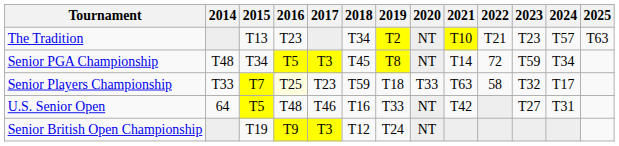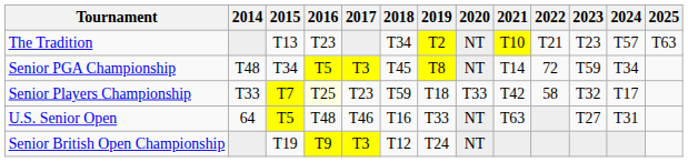 <table class="wikitable" style="font-size:95%;text-align:center;">
 <tr>
 <th>Tournament</th>
 <th>2014</th>
 <th>2015</th>
 <th>2016</th>
 <th>2017</th>
 <th>2018</th>
 <th>2019</th>
 <th>2020</th>
 <th>2021</th>
 <th>2022</th>
 <th>2023</th>
 <th>2024</th>
 <th>2025</th>
 </tr>
 <tr>
 <td align=left><a href='#'>The Tradition</a></td>
 <td style="background:#eeeeee;"></td>
 <td>T13</td>
 <td>T23</td>
 <td style="background:#eeeeee;"></td>
 <td>T34</td>
 <td style="background:yellow;">T2</td>
 <td style="background:#eeeeee;">NT</td>
 <td style="background:yellow;">T10</td>
 <td>T21</td>
 <td>T23</td>
 <td>T57</td>
 <td>T63</td>
 </tr>
 <tr>
 <td align=left><a href='#'>Senior PGA Championship</a></td>
 <td>T48</td>
 <td>T34</td>
 <td style="background:yellow;">T5</td>
 <td style="background:yellow;">T3</td>
 <td>T45</td>
 <td style="background:yellow;">T8</td>
 <td style="background:#eeeeee;">NT</td>
 <td>T14</td>
 <td>72</td>
 <td>T59</td>
 <td>T34</td>
 <td></td>
 </tr>
 <tr>
 <td align=left><a href='#'>Senior Players Championship</a></td>
 <td>T33</td>
 <td style="background:yellow;">T7</td>
 <td style="background: lightyellow;">T25</td>
 <td>T23</td>
 <td>T59</td>
 <td>T18</td>
 <td>T33</td>
-<td>T63</td>
+<td>T42</td>
 <td>58</td>
 <td>T32</td>
 <td>T17</td>
 <td></td>
 </tr>
 <tr>
 <td align=left><a href='#'>U.S. Senior Open</a></td>
 <td>64</td>
 <td style="background:yellow;">T5</td>
 <td>T48</td>
 <td>T46</td>
 <td>T16</td>
 <td>T33</td>
 <td style="background:#eeeeee;">NT</td>
-<td>T42</td>
+<td>T63</td>
 <td style="background:#eeeeee;"></td>
 <td>T27</td>
 <td>T31</td>
 <td></td>
 </tr>
 <tr>
 <td align=left><a href='#'>Senior British Open Championship</a></td>
 <td style="background:#eeeeee;"></td>
 <td>T19</td>
 <td style="background:yellow;">T9</td>
 <td style="background:yellow;">T3</td>
 <td>T12</td>
 <td>T24</td>
 <td style="background:#eeeeee;">NT</td>
 <td style="background:#eeeeee;"></td>
 <td style="background:#eeeeee;"></td>
 <td style="background:#eeeeee;"></td>
 <td style="background:#eeeeee;"></td>
 <td></td>
 </tr>
 </table>
